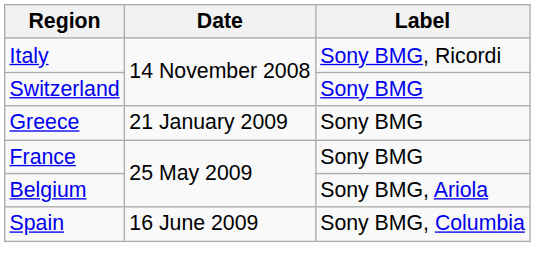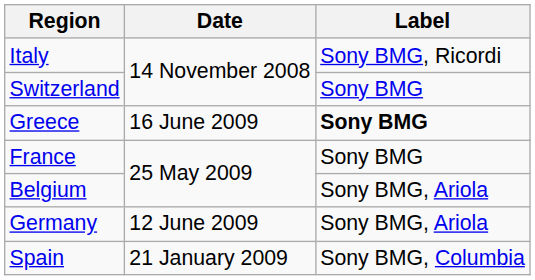 <table class=wikitable>
 <tr>
 <th>Region</th>
 <th>Date</th>
 <th>Label</th>
 </tr>
 <tr>
 <td><a href='#'>Italy</a></td>
 <td rowspan="2">14 November 2008</td>
 <td><a href='#'>Sony BMG</a>, Ricordi</td>
 </tr>
 <tr>
 <td><a href='#'>Switzerland</a></td>
 <td><a href='#'>Sony BMG</a></td>
 </tr>
 <tr>
 <td><a href='#'>Greece</a></td>
-<td>21 January 2009</td>
-<td>Sony BMG</td>
+<td>16 June 2009</td>
+<td><strong>Sony BMG</strong></td>
 </tr>
 <tr>
 <td><a href='#'>France</a></td>
 <td rowspan="2">25 May 2009</td>
 <td>Sony BMG</td>
 </tr>
 <tr>
 <td><a href='#'>Belgium</a></td>
 <td>Sony BMG, <a href='#'>Ariola</a></td>
 </tr>
 <tr>
+<td><a href='#'>Germany</a></td>
+<td>12 June 2009</td>
+<td>Sony BMG, <a href='#'>Ariola</a></td>
+</tr>
+<tr>
 <td><a href='#'>Spain</a></td>
-<td>16 June 2009</td>
+<td>21 January 2009</td>
 <td>Sony BMG, <a href='#'>Columbia</a></td>
 </tr>
 </table>
